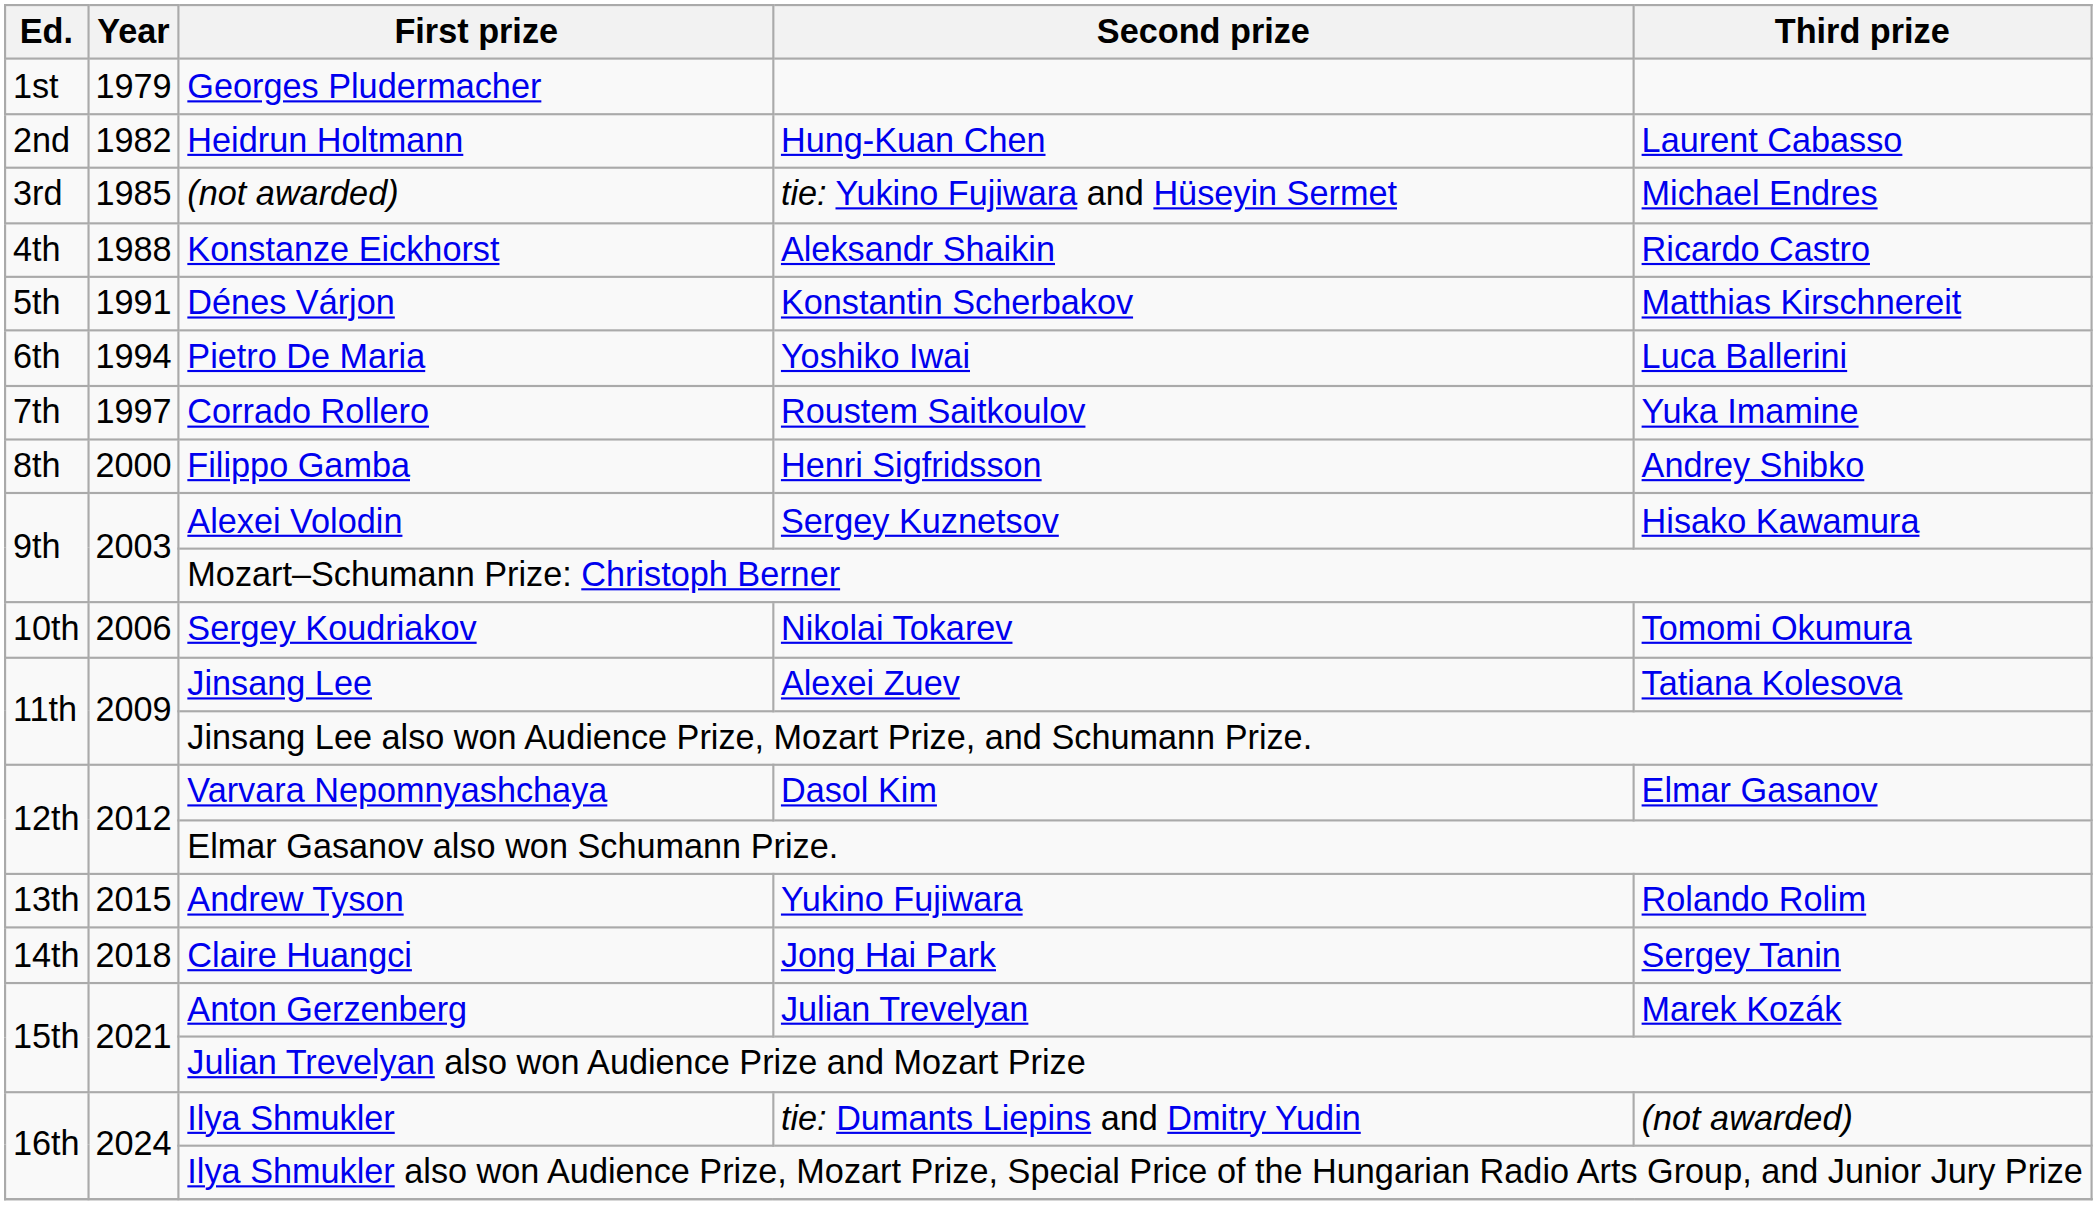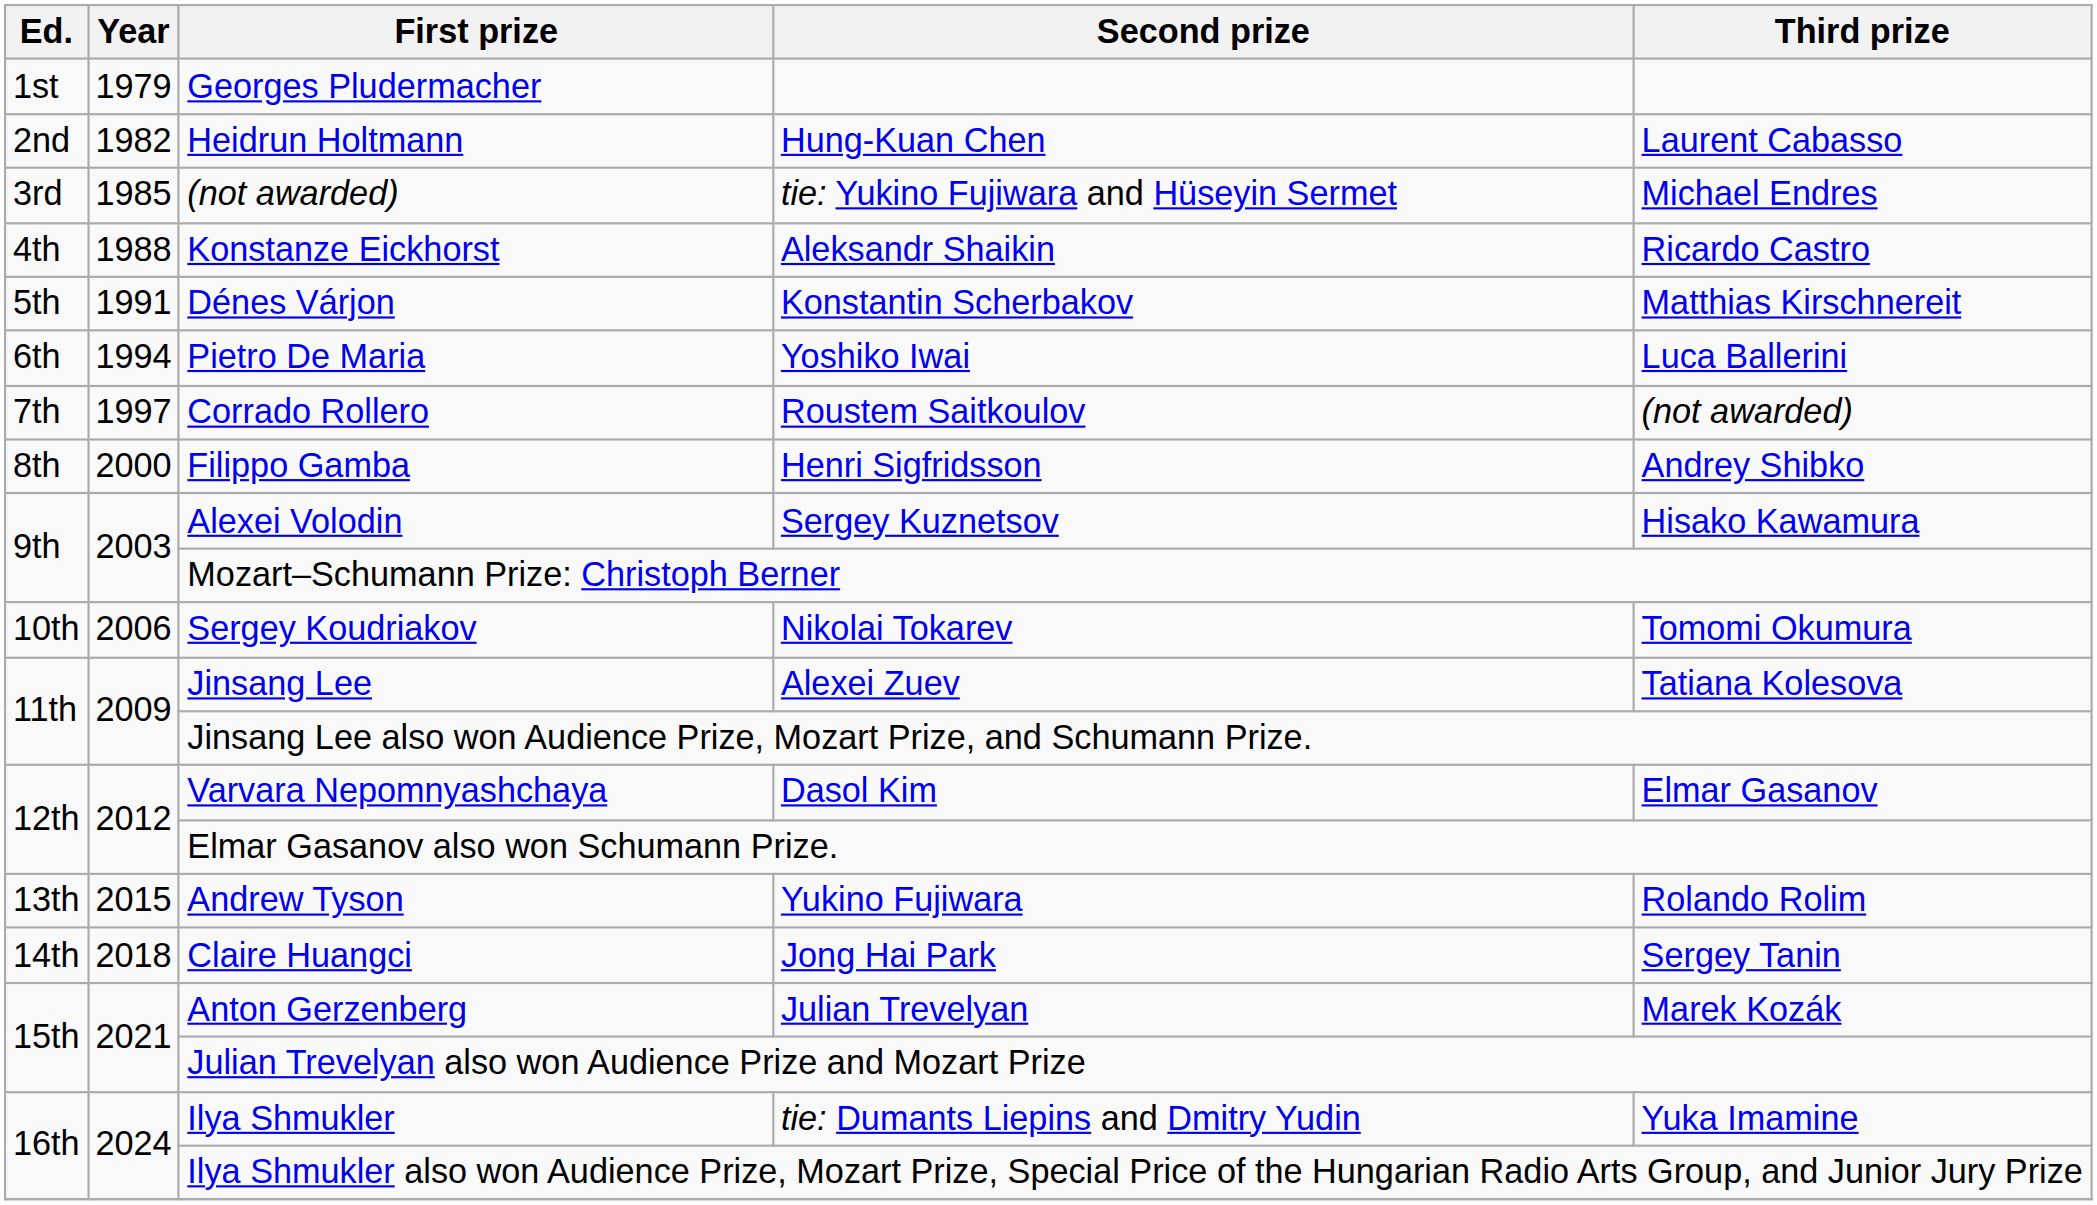 <table class="wikitable">
 <tr>
 <th>Ed.</th>
 <th>Year</th>
 <th>First prize</th>
 <th>Second prize</th>
 <th>Third prize</th>
 </tr>
 <tr>
 <td>1st</td>
 <td>1979</td>
 <td><span> <a href='#'>Georges Pludermacher</a></span></td>
 <td></td>
 </tr>
 <tr>
 <td>2nd</td>
 <td>1982</td>
 <td> <a href='#'>Heidrun Holtmann</a></td>
 <td> <a href='#'>Hung-Kuan Chen</a></td>
 <td> <a href='#'>Laurent Cabasso</a></td>
 </tr>
 <tr>
 <td>3rd</td>
 <td>1985</td>
 <td><em>(not awarded)</em></td>
 <td><em>tie:</em>  <a href='#'>Yukino Fujiwara</a> <span>and  <a href='#'>Hüseyin Sermet</a></span></td>
 <td> <a href='#'>Michael Endres</a></td>
 </tr>
 <tr>
 <td>4th</td>
 <td>1988</td>
 <td> <a href='#'>Konstanze Eickhorst</a></td>
 <td> <a href='#'>Aleksandr Shaikin</a></td>
 <td> <a href='#'>Ricardo Castro</a></td>
 </tr>
 <tr>
 <td>5th</td>
 <td>1991</td>
 <td> <a href='#'>Dénes Várjon</a></td>
 <td> <a href='#'>Konstantin Scherbakov</a></td>
 <td><span> <a href='#'>Matthias Kirschnereit</a></span></td>
 </tr>
 <tr>
 <td>6th</td>
 <td>1994</td>
 <td> <a href='#'>Pietro De Maria</a></td>
 <td> <a href='#'>Yoshiko Iwai</a></td>
 <td> <a href='#'>Luca Ballerini</a></td>
 </tr>
 <tr>
 <td>7th</td>
 <td>1997</td>
 <td> <a href='#'>Corrado Rollero</a></td>
 <td> <a href='#'>Roustem Saitkoulov</a></td>
-<td> <a href='#'>Yuka Imamine</a></td>
+<td><em>(not awarded)</em></td>
 </tr>
 <tr>
 <td>8th</td>
 <td>2000</td>
 <td> <a href='#'>Filippo Gamba</a></td>
 <td> <a href='#'>Henri Sigfridsson</a></td>
 <td> <a href='#'>Andrey Shibko</a></td>
 </tr>
 <tr>
 <td rowspan=2>9th</td>
 <td rowspan=2>2003</td>
 <td> <a href='#'>Alexei Volodin</a></td>
 <td> <a href='#'>Sergey Kuznetsov</a></td>
 <td> <a href='#'>Hisako Kawamura</a></td>
 </tr>
 <tr>
 <td colspan=3>Mozart–Schumann Prize:  <a href='#'>Christoph Berner</a></td>
 </tr>
 <tr>
 <td>10th</td>
 <td>2006</td>
 <td> <a href='#'>Sergey Koudriakov</a></td>
 <td> <a href='#'>Nikolai Tokarev</a></td>
 <td> <a href='#'>Tomomi Okumura</a></td>
 </tr>
 <tr>
 <td rowspan=2>11th</td>
 <td rowspan=2>2009</td>
 <td> <a href='#'>Jinsang Lee</a></td>
 <td> <a href='#'>Alexei Zuev</a></td>
 <td> <a href='#'>Tatiana Kolesova</a></td>
 </tr>
 <tr>
 <td colspan=3>Jinsang Lee also won Audience Prize, Mozart Prize, and Schumann Prize.</td>
 </tr>
 <tr>
 <td rowspan=2>12th</td>
 <td rowspan=2>2012</td>
 <td> <a href='#'>Varvara Nepomnyashchaya</a></td>
 <td> <a href='#'>Dasol Kim</a></td>
 <td> <a href='#'>Elmar Gasanov</a></td>
 </tr>
 <tr>
 <td colspan=3>Elmar Gasanov also won Schumann Prize.</td>
 </tr>
 <tr>
 <td>13th</td>
 <td>2015</td>
 <td> <a href='#'>Andrew Tyson</a></td>
 <td> <a href='#'>Yukino Fujiwara</a></td>
 <td><span> <a href='#'>Rolando Rolim</a></span></td>
 </tr>
 <tr>
 <td>14th</td>
 <td>2018</td>
 <td> <a href='#'>Claire Huangci</a></td>
 <td> <a href='#'>Jong Hai Park</a></td>
 <td><span> <a href='#'>Sergey Tanin</a></span></td>
 </tr>
 <tr>
 <td rowspan=2>15th</td>
 <td rowspan=2>2021</td>
 <td> <a href='#'>Anton Gerzenberg</a></td>
 <td> <a href='#'>Julian Trevelyan</a></td>
 <td><span> <a href='#'>Marek Kozák</a></span></td>
 </tr>
 <tr>
 <td colspan=3><a href='#'>Julian Trevelyan</a> also won Audience Prize and Mozart Prize</td>
 </tr>
 <tr>
 <td rowspan=2>16th</td>
 <td rowspan=2>2024</td>
 <td> <a href='#'>Ilya Shmukler</a></td>
 <td><em>tie:</em>  <a href='#'>Dumants Liepins</a> <span>and  <a href='#'>Dmitry Yudin</a></span></td>
-<td><em>(not awarded)</em></td>
+<td> <a href='#'>Yuka Imamine</a></td>
 </tr>
 <tr>
 <td colspan=3><a href='#'>Ilya Shmukler</a> also won Audience Prize, Mozart Prize, Special Price of the Hungarian Radio Arts Group, and Junior Jury Prize</td>
 </tr>
 <tr>
 </tr>
 </table>
